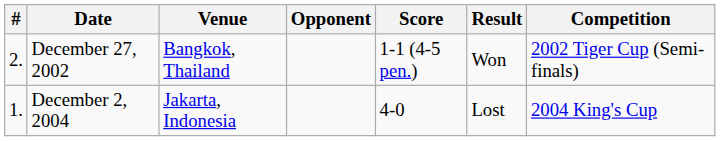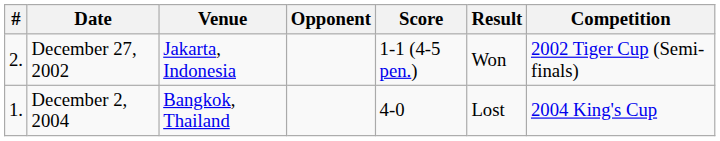 <table class="wikitable">
 <tr>
 <th>#</th>
 <th>Date</th>
 <th>Venue</th>
 <th>Opponent</th>
 <th>Score</th>
 <th>Result</th>
 <th>Competition</th>
 </tr>
 <tr>
 <td>2.</td>
 <td>December 27, 2002</td>
-<td><a href='#'>Bangkok</a>, <a href='#'>Thailand</a></td>
+<td><a href='#'>Jakarta</a>, <a href='#'>Indonesia</a></td>
 <td></td>
 <td>1-1 (4-5 <a href='#'>pen.</a>)</td>
 <td>Won</td>
 <td><a href='#'>2002 Tiger Cup</a> (Semi-finals)</td>
 </tr>
 <tr>
 <td>1.</td>
 <td>December 2, 2004</td>
-<td><a href='#'>Jakarta</a>, <a href='#'>Indonesia</a></td>
+<td><a href='#'>Bangkok</a>, <a href='#'>Thailand</a></td>
 <td></td>
 <td>4-0</td>
 <td>Lost</td>
 <td><a href='#'>2004 King's Cup</a></td>
 </tr>
 </table>
